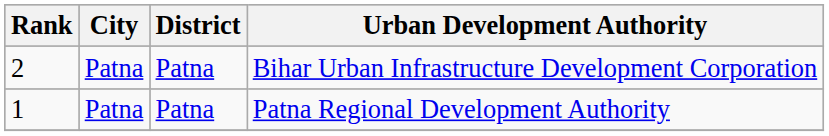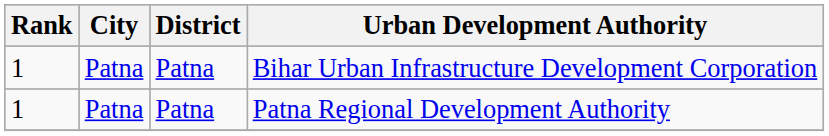 <table class="wikitable sortable">
 <tr>
 <th>Rank</th>
 <th>City</th>
 <th>District</th>
 <th>Urban Development Authority</th>
 </tr>
 <tr>
-<td>2</td>
+<td>1</td>
 <td><a href='#'>Patna</a></td>
 <td><a href='#'>Patna</a></td>
 <td><a href='#'>Bihar Urban Infrastructure Development Corporation</a></td>
 </tr>
 <tr>
 <td>1</td>
 <td><a href='#'>Patna</a></td>
 <td><a href='#'>Patna</a></td>
 <td><a href='#'>Patna Regional Development Authority</a></td>
 </tr>
 <tr>
 </tr>
 </table>
